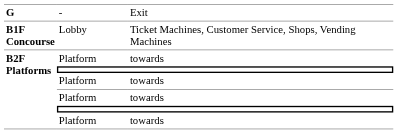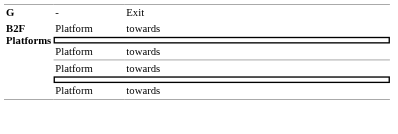 <table table border=0 cellspacing=0 cellpadding=3>
 <tr>
 <td style="border-top:solid 1px gray;" width=50 valign=top><strong>G</strong></td>
 <td style="border-top:solid 1px gray;" width=100 valign=top>-</td>
 <td style="border-top:solid 1px gray;" width=390 valign=top>Exit</td>
-</tr>
-<tr>
-<td style="border-bottom:solid 1px gray; border-top:solid 1px gray;" valign=top width=50><strong>B1F<br>Concourse</strong></td>
-<td style="border-bottom:solid 1px gray; border-top:solid 1px gray;" valign=top width=100>Lobby</td>
-<td style="border-bottom:solid 1px gray; border-top:solid 1px gray;" valign=top width=390>Ticket Machines, Customer Service, Shops, Vending Machines</td>
 </tr>
 <tr>
 <td style="border-bottom:solid 1px gray;" rowspan="6" valign=top><strong>B2F<br>Platforms</strong></td>
 <td>Platform </td>
 <td>  towards  </td>
 </tr>
 <tr>
 <td style="border-right:solid 2px black;border-left:solid 2px black;border-top:solid 2px black;border-bottom:solid 2px black;text-align:center;" colspan=2></td>
 </tr>
 <tr>
 <td style="border-bottom:solid 1px gray;">Platform </td>
 <td style="border-bottom:solid 1px gray;">  towards  </td>
 </tr>
 <tr>
 <td>Platform </td>
 <td>  towards   </td>
 </tr>
 <tr>
 <td style="border-right:solid 2px black;border-left:solid 2px black;border-top:solid 2px black;border-bottom:solid 2px black;text-align:center;" colspan=2></td>
 </tr>
 <tr>
 <td style="border-bottom:solid 1px gray;">Platform </td>
 <td style="border-bottom:solid 1px gray;">  towards   </td>
 </tr>
 </table>
